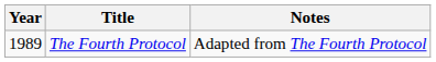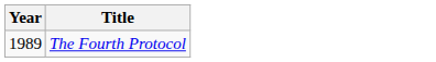 <table class="wikitable">
 <tr>
 <th>Year</th>
 <th>Title</th>
-<th>Notes</th>
 </tr>
 <tr>
 <td>1989</td>
 <td><em><a href='#'>The Fourth Protocol</a></em></td>
-<td>Adapted from <em><a href='#'>The Fourth Protocol</a></em></td>
 </tr>
 </table>
